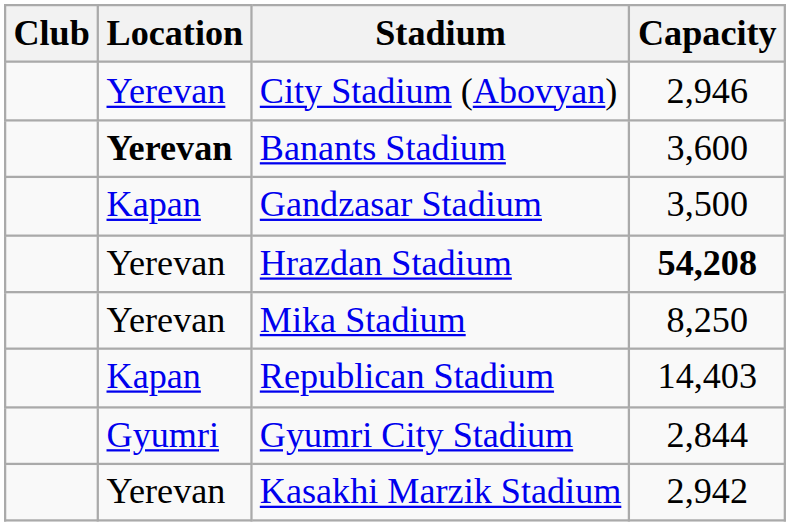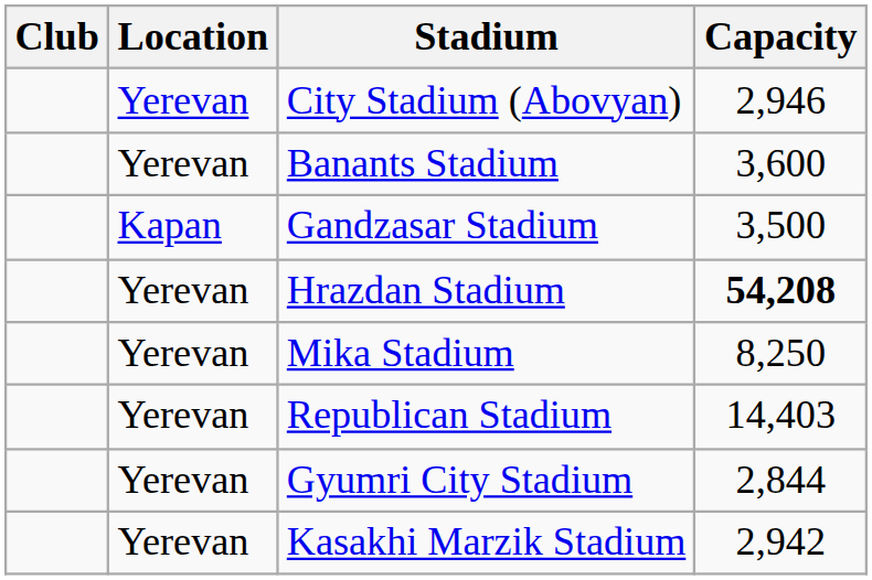 <table class="wikitable sortable">
 <tr>
 <th>Club</th>
 <th>Location</th>
 <th>Stadium</th>
 <th>Capacity</th>
 </tr>
 <tr>
 <td></td>
 <td><a href='#'>Yerevan</a></td>
 <td><a href='#'>City Stadium</a> (<a href='#'>Abovyan</a>)</td>
 <td align="center">2,946</td>
 </tr>
 <tr>
 <td></td>
-<td><strong>Yerevan</strong></td>
+<td>Yerevan</td>
 <td><a href='#'>Banants Stadium</a></td>
 <td align="center">3,600</td>
 </tr>
 <tr>
 <td></td>
 <td><a href='#'>Kapan</a></td>
 <td><a href='#'>Gandzasar Stadium</a></td>
 <td align="center">3,500</td>
 </tr>
 <tr>
 <td></td>
 <td>Yerevan</td>
 <td><a href='#'>Hrazdan Stadium</a></td>
 <td align="center"><strong>54,208</strong></td>
 </tr>
 <tr>
 <td></td>
 <td>Yerevan</td>
 <td><a href='#'>Mika Stadium</a></td>
 <td align="center">8,250</td>
 </tr>
 <tr>
 <td></td>
-<td><a href='#'>Kapan</a></td>
+<td>Yerevan</td>
 <td><a href='#'>Republican Stadium</a></td>
 <td align="center">14,403</td>
 </tr>
 <tr>
 <td></td>
-<td><a href='#'>Gyumri</a></td>
+<td>Yerevan</td>
 <td><a href='#'>Gyumri City Stadium</a></td>
 <td align="center">2,844</td>
 </tr>
 <tr>
 <td></td>
 <td>Yerevan</td>
 <td><a href='#'>Kasakhi Marzik Stadium</a></td>
 <td align="center">2,942</td>
 </tr>
 </table>
